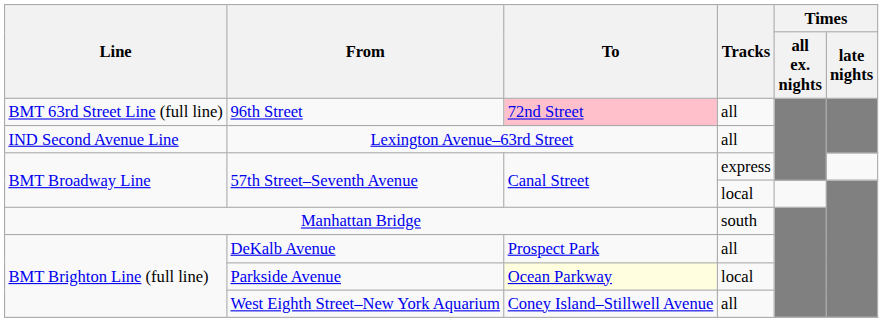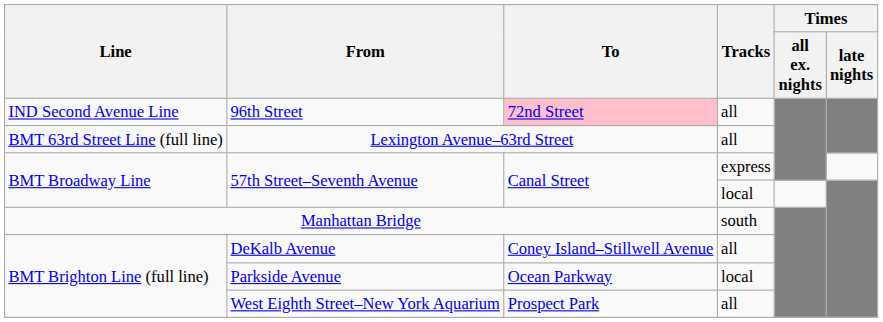 <table class="wikitable collapsible" style="width:auto; font-size:95%">
 <tr>
 <th rowspan=2>Line</th>
 <th rowspan=2>From</th>
 <th rowspan=2>To</th>
 <th rowspan=2>Tracks</th>
 <th colspan="2">Times</th>
 </tr>
 <tr>
 <th width=40>all<br>ex.<br>nights</th>
 <th width=40>late<br>nights</th>
 </tr>
 <tr>
-<td><a href='#'>BMT 63rd Street Line</a> (full line)</td>
+<td><a href='#'>IND Second Avenue Line</a></td>
 <td><a href='#'>96th Street</a></td>
 <td style="background: pink;"><a href='#'>72nd Street</a></td>
 <td>all</td>
 <td rowspan=3 style="background:gray"> </td>
 <td rowspan=2 style="background:gray"> </td>
 </tr>
 <tr>
-<td><a href='#'>IND Second Avenue Line</a></td>
+<td><a href='#'>BMT 63rd Street Line</a> (full line)</td>
 <td colspan=2 align=center><a href='#'>Lexington Avenue–63rd Street</a></td>
 <td>all</td>
 </tr>
 <tr>
 <td rowspan=2><a href='#'>BMT Broadway Line</a></td>
 <td rowspan=2><a href='#'>57th Street–Seventh Avenue</a></td>
 <td rowspan=2><a href='#'>Canal Street</a></td>
 <td>express</td>
 </tr>
 <tr>
 <td>local</td>
 <td rowspan=1> </td>
 <td rowspan=5 style="background:gray"> </td>
 </tr>
 <tr>
 <td colspan=3 align=center><a href='#'>Manhattan Bridge</a></td>
 <td>south</td>
 <td rowspan=4 style="background:gray"></td>
 </tr>
 <tr>
 <td rowspan=3><a href='#'>BMT Brighton Line</a> (full line)</td>
 <td><a href='#'>DeKalb Avenue</a></td>
-<td><a href='#'>Prospect Park</a></td>
+<td><a href='#'>Coney Island–Stillwell Avenue</a></td>
 <td>all</td>
 </tr>
 <tr>
 <td><a href='#'>Parkside Avenue</a></td>
-<td style="background: lightyellow;"><a href='#'>Ocean Parkway</a></td>
+<td><a href='#'>Ocean Parkway</a></td>
 <td>local</td>
 </tr>
 <tr>
 <td><a href='#'>West Eighth Street–New York Aquarium</a></td>
-<td><a href='#'>Coney Island–Stillwell Avenue</a></td>
+<td><a href='#'>Prospect Park</a></td>
 <td>all</td>
 </tr>
 </table>
